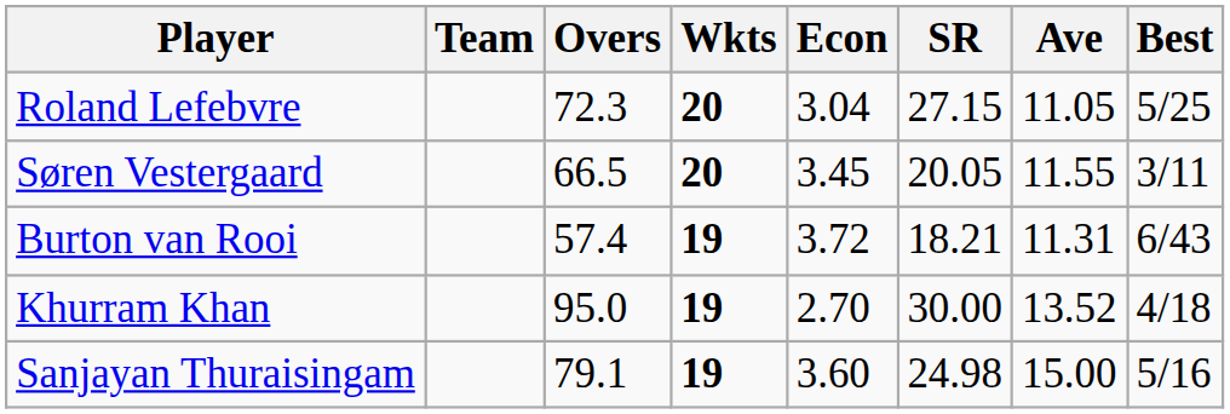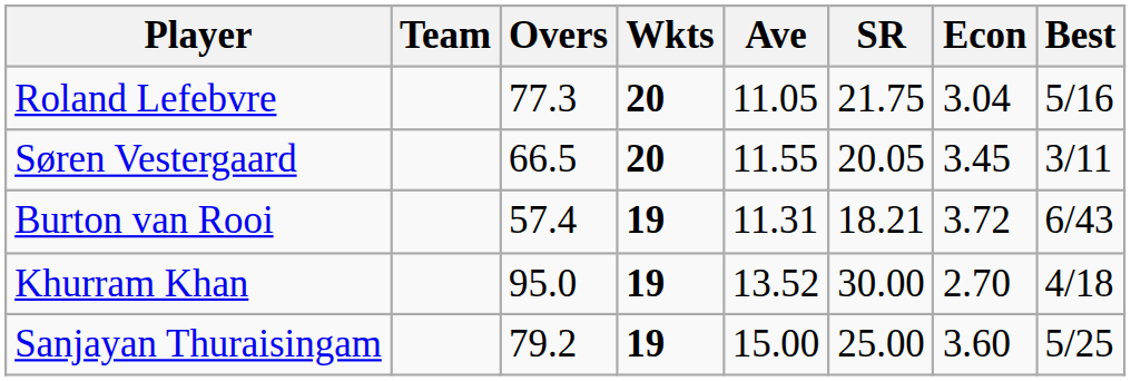 <table class="wikitable">
 <tr>
 <th>Player</th>
 <th>Team</th>
 <th>Overs</th>
 <th>Wkts</th>
+<th>Ave</th>
+<th>SR</th>
 <th>Econ</th>
-<th>SR</th>
-<th>Ave</th>
 <th>Best</th>
 </tr>
 <tr>
 <td><a href='#'>Roland Lefebvre</a></td>
 <td></td>
-<td>72.3</td>
+<td>77.3</td>
 <td><strong>20</strong></td>
+<td>11.05</td>
+<td>21.75</td>
 <td>3.04</td>
-<td>27.15</td>
-<td>11.05</td>
-<td>5/25</td>
+<td>5/16</td>
 </tr>
 <tr>
 <td><a href='#'>Søren Vestergaard</a></td>
 <td></td>
 <td>66.5</td>
 <td><strong>20</strong></td>
+<td>11.55</td>
+<td>20.05</td>
 <td>3.45</td>
-<td>20.05</td>
-<td>11.55</td>
 <td>3/11</td>
 </tr>
 <tr>
 <td><a href='#'>Burton van Rooi</a></td>
 <td></td>
 <td>57.4</td>
 <td><strong>19</strong></td>
+<td>11.31</td>
+<td>18.21</td>
 <td>3.72</td>
-<td>18.21</td>
-<td>11.31</td>
 <td>6/43</td>
 </tr>
 <tr>
 <td><a href='#'>Khurram Khan</a></td>
 <td></td>
 <td>95.0</td>
 <td><strong>19</strong></td>
+<td>13.52</td>
+<td>30.00</td>
 <td>2.70</td>
-<td>30.00</td>
-<td>13.52</td>
 <td>4/18</td>
 </tr>
 <tr>
 <td><a href='#'>Sanjayan Thuraisingam</a></td>
 <td></td>
-<td>79.1</td>
+<td>79.2</td>
 <td><strong>19</strong></td>
+<td>15.00</td>
+<td>25.00</td>
 <td>3.60</td>
-<td>24.98</td>
-<td>15.00</td>
-<td>5/16</td>
+<td>5/25</td>
 </tr>
 </table>
